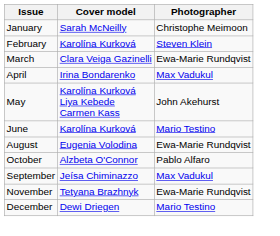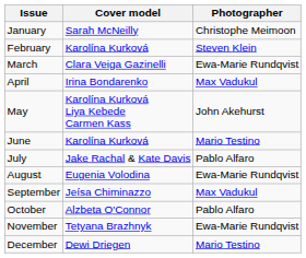 <table class="sortable wikitable">
 <tr>
 <th>Issue</th>
 <th>Cover model</th>
 <th>Photographer</th>
 </tr>
 <tr>
 <td>January</td>
 <td><a href='#'>Sarah McNeilly</a></td>
 <td>Christophe Meimoon</td>
 </tr>
 <tr>
 <td>February</td>
 <td><a href='#'>Karolína Kurková</a></td>
 <td><a href='#'>Steven Klein</a></td>
 </tr>
 <tr>
 <td>March</td>
 <td><a href='#'>Clara Veiga Gazinelli</a></td>
 <td>Ewa-Marie Rundqvist</td>
 </tr>
 <tr>
 <td>April</td>
 <td><a href='#'>Irina Bondarenko</a></td>
 <td><a href='#'>Max Vadukul</a></td>
 </tr>
 <tr>
 <td>May</td>
 <td><a href='#'>Karolína Kurková</a><br><a href='#'>Liya Kebede</a><br><a href='#'>Carmen Kass</a></td>
 <td>John Akehurst</td>
 </tr>
 <tr>
 <td>June</td>
 <td><a href='#'>Karolína Kurková</a></td>
 <td><a href='#'>Mario Testino</a></td>
 </tr>
 <tr>
+<td>July</td>
+<td><a href='#'>Jake Rachal</a> & <a href='#'>Kate Davis</a></td>
+<td>Pablo Alfaro</td>
+</tr>
+<tr>
 <td>August</td>
 <td><a href='#'>Eugenia Volodina</a></td>
 <td>Ewa-Marie Rundqvist</td>
 </tr>
 <tr>
+<td>September</td>
+<td><a href='#'>Jeísa Chiminazzo</a></td>
+<td><a href='#'>Max Vadukul</a></td>
+</tr>
+<tr>
 <td>October</td>
 <td><a href='#'>Alzbeta O'Connor</a></td>
 <td>Pablo Alfaro</td>
-</tr>
-<tr>
-<td>September</td>
-<td><a href='#'>Jeísa Chiminazzo</a></td>
-<td><a href='#'>Max Vadukul</a></td>
 </tr>
 <tr>
 <td>November</td>
 <td><a href='#'>Tetyana Brazhnyk</a></td>
 <td>Ewa-Marie Rundqvist</td>
 </tr>
 <tr>
 <td>December</td>
 <td><a href='#'>Dewi Driegen</a></td>
 <td><a href='#'>Mario Testino</a></td>
 </tr>
 </table>
